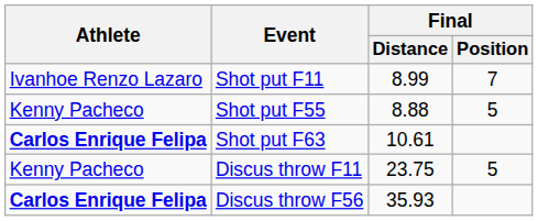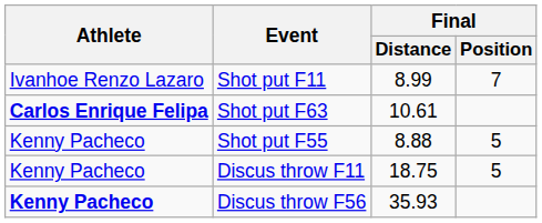 <table class=wikitable style="font-size:90%">
 <tr>
 <th rowspan="2">Athlete</th>
 <th rowspan="2">Event</th>
 <th colspan="2">Final</th>
 </tr>
 <tr style="font-size:95%">
 <th>Distance</th>
 <th>Position</th>
 </tr>
 <tr align=center>
 <td align=left><a href='#'>Ivanhoe Renzo Lazaro</a></td>
 <td align=left><a href='#'>Shot put F11</a></td>
 <td>8.99</td>
 <td>7</td>
 </tr>
 <tr align=center>
-<td align=left><a href='#'>Kenny Pacheco</a></td>
-<td align=left><a href='#'>Shot put F55</a></td>
-<td>8.88</td>
-<td>5</td>
-</tr>
-<tr align=center>
 <td align=left><strong><a href='#'>Carlos Enrique Felipa</a></strong></td>
 <td align=left><a href='#'>Shot put F63</a></td>
 <td>10.61</td>
 <td></td>
 </tr>
 <tr align=center>
 <td align=left><a href='#'>Kenny Pacheco</a></td>
-<td align=left><a href='#'>Discus throw F11</a></td>
-<td>23.75</td>
+<td align=left><a href='#'>Shot put F55</a></td>
+<td>8.88</td>
 <td>5</td>
 </tr>
 <tr align=center>
-<td align=left><strong><a href='#'>Carlos Enrique Felipa</a></strong></td>
+<td align=left><a href='#'>Kenny Pacheco</a></td>
+<td align=left><a href='#'>Discus throw F11</a></td>
+<td>18.75</td>
+<td>5</td>
+</tr>
+<tr align=center>
+<td align=left><strong><a href='#'>Kenny Pacheco</a></strong></td>
 <td align=left><a href='#'>Discus throw F56</a></td>
 <td>35.93</td>
 <td></td>
 </tr>
 </table>
